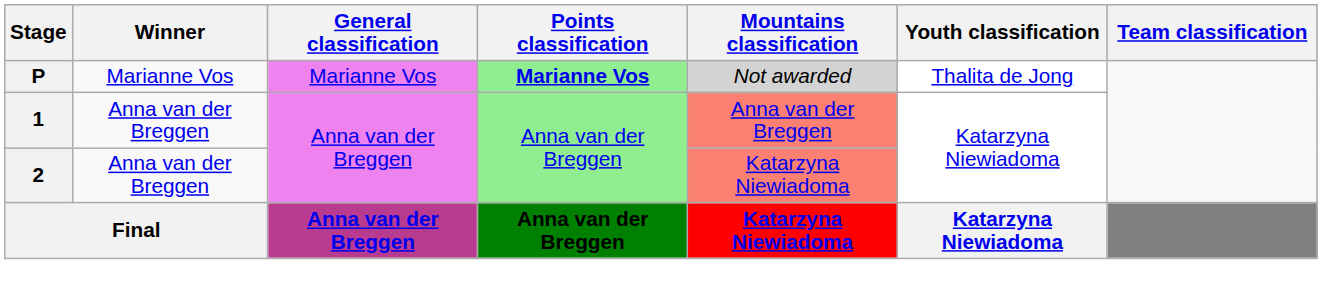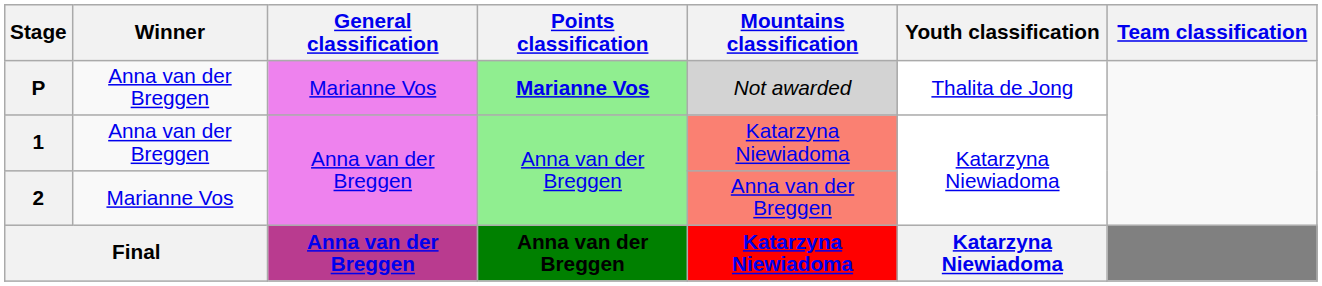 <table class="wikitable" style="text-align: center; font-size:86%;">
 <tr style="background-color: #efefef;">
 <th width="1%">Stage</th>
 <th width="14%">Winner</th>
 <th width="15%"><a href='#'>General classification</a><br></th>
 <th width="15%"><a href='#'>Points classification</a><br></th>
 <th width="15%"><a href='#'>Mountains classification</a><br></th>
 <th width="15%">Youth classification<br></th>
 <th width="15%"><a href='#'>Team classification</a><br></th>
 </tr>
 <tr>
 <th>P</th>
-<td><a href='#'>Marianne Vos</a></td>
+<td><a href='#'>Anna van der Breggen</a></td>
 <td style="background-color:violet"><a href='#'>Marianne Vos</a></td>
 <td style="background-color:lightgreen"><strong><a href='#'>Marianne Vos</a></strong></td>
 <td style="background-color:lightgrey"><em>Not awarded</em></td>
 <td style="background-color:white"><a href='#'>Thalita de Jong</a></td>
 <td style="background-color:light grey" rowspan=3></td>
 </tr>
 <tr>
 <th>1</th>
 <td><a href='#'>Anna van der Breggen</a></td>
 <td style="background-color:violet" rowspan=2><a href='#'>Anna van der Breggen</a></td>
 <td style="background-color:lightgreen" rowspan=2><a href='#'>Anna van der Breggen</a></td>
-<td style="background-color:salmon"><a href='#'>Anna van der Breggen</a></td>
+<td style="background-color:salmon"><a href='#'>Katarzyna Niewiadoma</a></td>
 <td style="background-color:white" rowspan=2><a href='#'>Katarzyna Niewiadoma</a></td>
 </tr>
 <tr>
 <th>2</th>
-<td><a href='#'>Anna van der Breggen</a></td>
-<td style="background-color:salmon"><a href='#'>Katarzyna Niewiadoma</a></td>
+<td><a href='#'>Marianne Vos</a></td>
+<td style="background-color:salmon"><a href='#'>Anna van der Breggen</a></td>
 </tr>
 <tr>
 <th colspan=2><strong>Final</strong></th>
 <th style="background:#B93B8F;"><a href='#'>Anna van der Breggen</a></th>
 <th style="background:green;">Anna van der Breggen</th>
 <th style="background:red;"><a href='#'>Katarzyna Niewiadoma</a></th>
 <th style="background:light grey;"><a href='#'>Katarzyna Niewiadoma</a></th>
 <th style="background:grey;"></th>
 </tr>
 </table>
